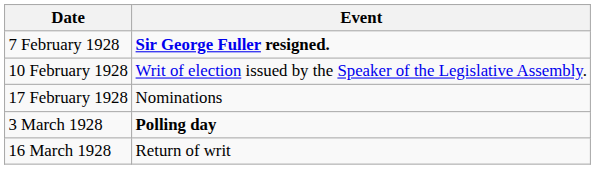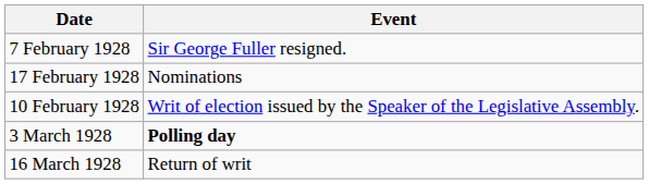 <table class="wikitable">
 <tr>
 <th>Date</th>
 <th>Event</th>
 </tr>
 <tr>
 <td>7 February 1928</td>
-<td><strong><a href='#'>Sir George Fuller</a> resigned.</strong></td>
+<td><a href='#'>Sir George Fuller</a> resigned.</td>
+</tr>
+<tr>
+<td>17 February 1928</td>
+<td>Nominations</td>
 </tr>
 <tr>
 <td>10 February 1928</td>
 <td><a href='#'>Writ of election</a> issued by the <a href='#'>Speaker of the Legislative Assembly</a>.</td>
-</tr>
-<tr>
-<td>17 February 1928</td>
-<td>Nominations</td>
 </tr>
 <tr>
 <td>3 March 1928</td>
 <td><strong>Polling day</strong></td>
 </tr>
 <tr>
 <td>16 March 1928</td>
 <td>Return of writ</td>
 </tr>
 </table>
